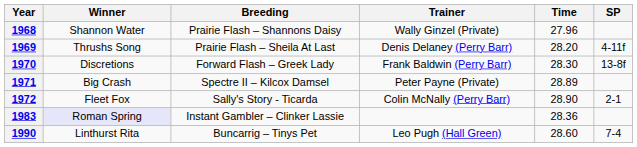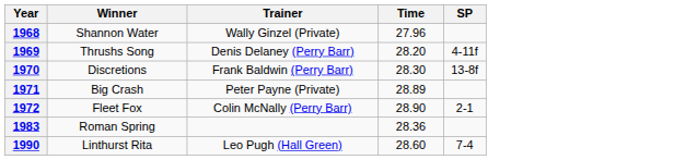 <table class="wikitable" style="text-align:center">
 <tr>
 <th width=50>Year</th>
 <th width=180>Winner</th>
-<th width=270>Breeding</th>
 <th width=250>Trainer</th>
 <th width=80>Time</th>
 <th width=50>SP</th>
 </tr>
 <tr>
 <th><a href='#'>1968</a></th>
 <td>Shannon Water</td>
-<td>Prairie Flash – Shannons Daisy</td>
 <td>Wally Ginzel (Private)</td>
 <td>27.96</td>
 <td></td>
 </tr>
 <tr>
 <th><a href='#'>1969</a></th>
 <td>Thrushs Song</td>
-<td>Prairie Flash – Sheila At Last</td>
 <td>Denis Delaney <a href='#'>(Perry Barr)</a></td>
 <td>28.20</td>
 <td>4-11f</td>
 </tr>
 <tr>
 <th><a href='#'>1970</a></th>
 <td>Discretions</td>
-<td>Forward Flash – Greek Lady</td>
 <td>Frank Baldwin <a href='#'>(Perry Barr)</a></td>
 <td>28.30</td>
 <td>13-8f</td>
 </tr>
 <tr>
 <th><a href='#'>1971</a></th>
 <td>Big Crash</td>
-<td>Spectre II – Kilcox Damsel</td>
 <td>Peter Payne (Private)</td>
 <td>28.89</td>
 <td></td>
 </tr>
 <tr>
 <th><a href='#'>1972</a></th>
 <td>Fleet Fox</td>
-<td>Sally's Story - Ticarda</td>
 <td>Colin McNally <a href='#'>(Perry Barr)</a></td>
 <td>28.90</td>
 <td>2-1</td>
 </tr>
 <tr>
 <th><a href='#'>1983</a></th>
-<td style="background: lavender;">Roman Spring</td>
-<td>Instant Gambler – Clinker Lassie</td>
+<td>Roman Spring</td>
 <td></td>
 <td>28.36</td>
 <td></td>
 </tr>
 <tr>
 <th><a href='#'>1990</a></th>
 <td>Linthurst Rita</td>
-<td>Buncarrig – Tinys Pet</td>
 <td>Leo Pugh <a href='#'>(Hall Green)</a></td>
 <td>28.60</td>
 <td>7-4</td>
 </tr>
 </table>
